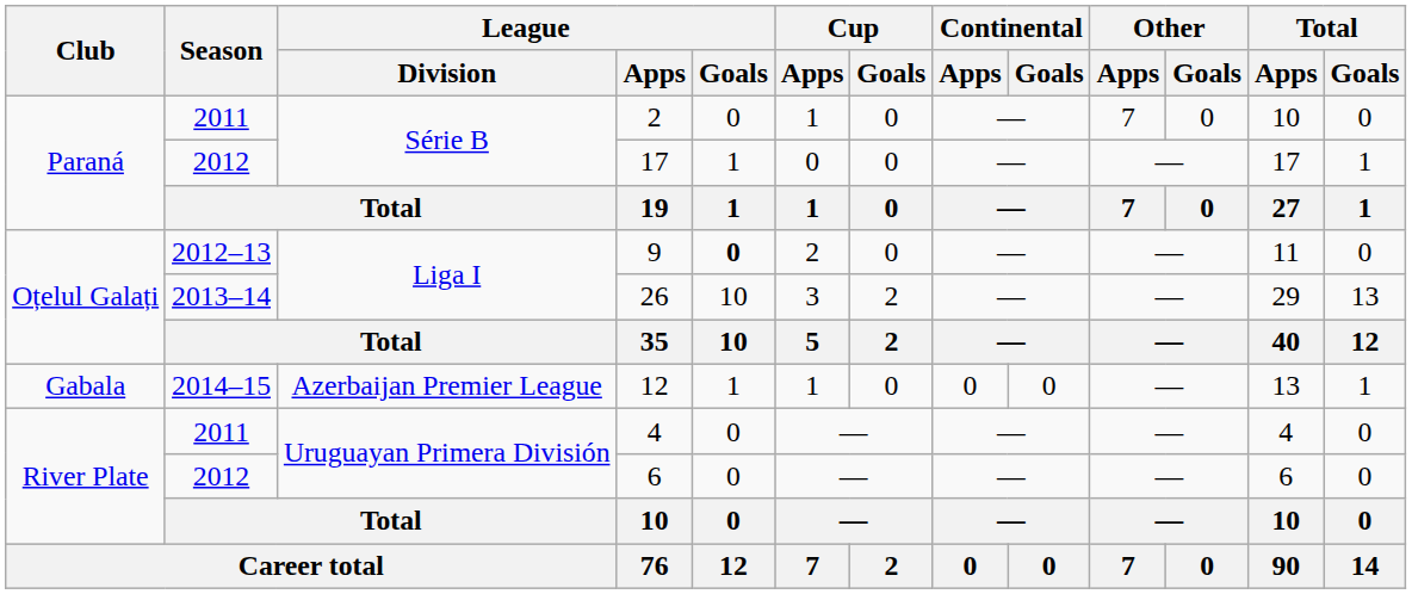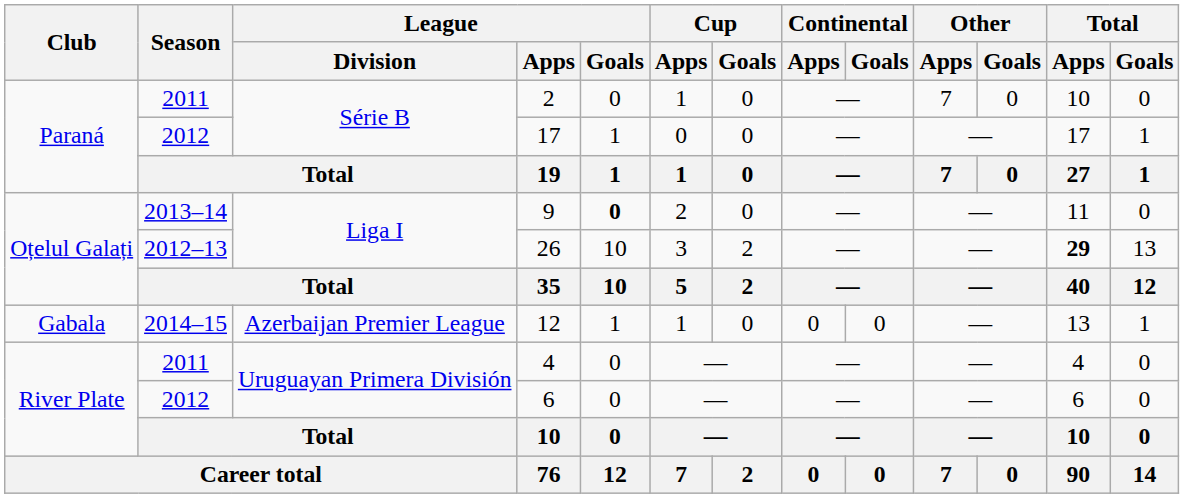 <table class="wikitable" style="text-align:center">
 <tr>
 <th rowspan="2">Club</th>
 <th rowspan="2">Season</th>
 <th colspan="3">League</th>
 <th colspan="2">Cup</th>
 <th colspan="2">Continental</th>
 <th colspan="2">Other</th>
 <th colspan="2">Total</th>
 </tr>
 <tr>
 <th>Division</th>
 <th>Apps</th>
 <th>Goals</th>
 <th>Apps</th>
 <th>Goals</th>
 <th>Apps</th>
 <th>Goals</th>
 <th>Apps</th>
 <th>Goals</th>
 <th>Apps</th>
 <th>Goals</th>
 </tr>
 <tr>
 <td rowspan="3"><a href='#'>Paraná</a></td>
 <td><a href='#'>2011</a></td>
 <td rowspan="2"><a href='#'>Série B</a></td>
 <td>2</td>
 <td>0</td>
 <td>1</td>
 <td>0</td>
 <td colspan="2">—</td>
 <td>7</td>
 <td>0</td>
 <td>10</td>
 <td>0</td>
 </tr>
 <tr>
 <td><a href='#'>2012</a></td>
 <td>17</td>
 <td>1</td>
 <td>0</td>
 <td>0</td>
 <td colspan="2">—</td>
 <td colspan="2">—</td>
 <td>17</td>
 <td>1</td>
 </tr>
 <tr>
 <th colspan="2">Total</th>
 <th>19</th>
 <th>1</th>
 <th>1</th>
 <th>0</th>
 <th colspan="2">—</th>
 <th>7</th>
 <th>0</th>
 <th>27</th>
 <th>1</th>
 </tr>
 <tr>
 <td rowspan="3"><a href='#'>Oțelul Galați</a></td>
-<td><a href='#'>2012–13</a></td>
+<td><a href='#'>2013–14</a></td>
 <td rowspan="2"><a href='#'>Liga I</a></td>
 <td>9</td>
 <td><strong>0</strong></td>
 <td>2</td>
 <td>0</td>
 <td colspan="2">—</td>
 <td colspan="2">—</td>
 <td>11</td>
 <td>0</td>
 </tr>
 <tr>
-<td><a href='#'>2013–14</a></td>
+<td><a href='#'>2012–13</a></td>
 <td>26</td>
 <td>10</td>
 <td>3</td>
 <td>2</td>
 <td colspan="2">—</td>
 <td colspan="2">—</td>
-<td>29</td>
+<td><strong>29</strong></td>
 <td>13</td>
 </tr>
 <tr>
 <th colspan="2">Total</th>
 <th>35</th>
 <th>10</th>
 <th>5</th>
 <th>2</th>
 <th colspan="2">—</th>
 <th colspan="2">—</th>
 <th>40</th>
 <th>12</th>
 </tr>
 <tr>
 <td><a href='#'>Gabala</a></td>
 <td><a href='#'>2014–15</a></td>
 <td><a href='#'>Azerbaijan Premier League</a></td>
 <td>12</td>
 <td>1</td>
 <td>1</td>
 <td>0</td>
 <td>0</td>
 <td>0</td>
 <td colspan="2">—</td>
 <td>13</td>
 <td>1</td>
 </tr>
 <tr>
 <td rowspan="3"><a href='#'>River Plate</a></td>
 <td><a href='#'>2011</a></td>
 <td rowspan="2"><a href='#'>Uruguayan Primera División</a></td>
 <td>4</td>
 <td>0</td>
 <td colspan="2">—</td>
 <td colspan="2">—</td>
 <td colspan="2">—</td>
 <td>4</td>
 <td>0</td>
 </tr>
 <tr>
 <td><a href='#'>2012</a></td>
 <td>6</td>
 <td>0</td>
 <td colspan="2">—</td>
 <td colspan="2">—</td>
 <td colspan="2">—</td>
 <td>6</td>
 <td>0</td>
 </tr>
 <tr>
 <th colspan="2">Total</th>
 <th>10</th>
 <th>0</th>
 <th colspan="2">—</th>
 <th colspan="2">—</th>
 <th colspan="2">—</th>
 <th>10</th>
 <th>0</th>
 </tr>
 <tr>
 <th colspan="3">Career total</th>
 <th>76</th>
 <th>12</th>
 <th>7</th>
 <th>2</th>
 <th>0</th>
 <th>0</th>
 <th>7</th>
 <th>0</th>
 <th>90</th>
 <th>14</th>
 </tr>
 </table>
